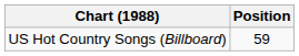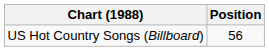 <table class="wikitable">
 <tr>
 <th>Chart (1988)</th>
 <th>Position</th>
 </tr>
 <tr>
 <td>US Hot Country Songs (<em>Billboard</em>)</td>
-<td align="center">59</td>
+<td align="center">56</td>
 </tr>
 </table>
